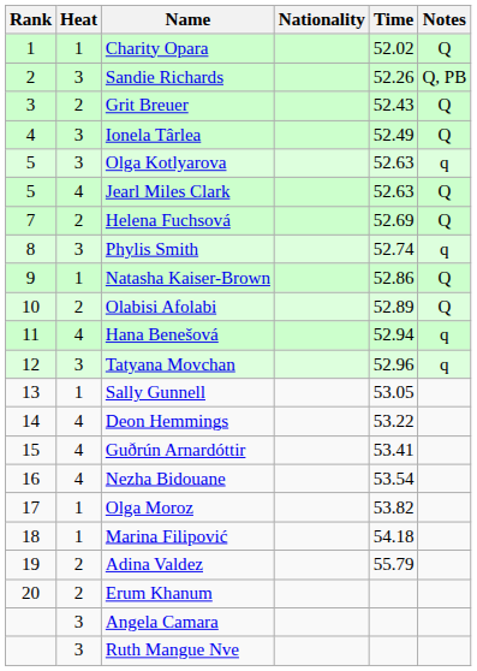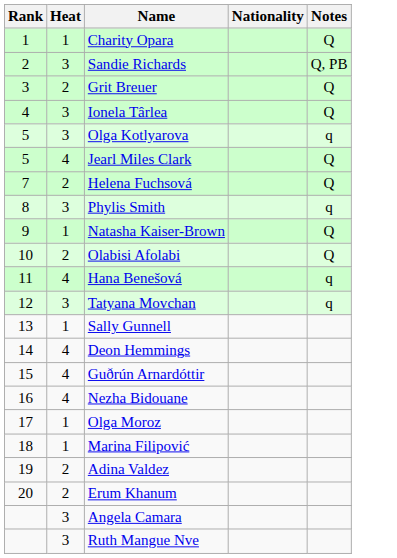 <table class="wikitable sortable" style="text-align:center">
 <tr>
 <th>Rank</th>
 <th>Heat</th>
 <th>Name</th>
 <th>Nationality</th>
-<th>Time</th>
 <th>Notes</th>
 </tr>
 <tr bgcolor=ccffcc>
 <td>1</td>
 <td>1</td>
 <td align="left"><a href='#'>Charity Opara</a></td>
 <td align=left></td>
-<td>52.02</td>
 <td>Q</td>
 </tr>
 <tr bgcolor=ccffcc>
 <td>2</td>
 <td>3</td>
 <td align="left"><a href='#'>Sandie Richards</a></td>
 <td align=left></td>
-<td>52.26</td>
 <td>Q, PB</td>
 </tr>
 <tr bgcolor=ccffcc>
 <td>3</td>
 <td>2</td>
 <td align="left"><a href='#'>Grit Breuer</a></td>
 <td align=left></td>
-<td>52.43</td>
 <td>Q</td>
 </tr>
 <tr bgcolor=ccffcc>
 <td>4</td>
 <td>3</td>
 <td align="left"><a href='#'>Ionela Târlea</a></td>
 <td align=left></td>
-<td>52.49</td>
 <td>Q</td>
 </tr>
 <tr bgcolor=ddffdd>
 <td>5</td>
 <td>3</td>
 <td align="left"><a href='#'>Olga Kotlyarova</a></td>
 <td align=left></td>
-<td>52.63</td>
 <td>q</td>
 </tr>
 <tr bgcolor=ccffcc>
 <td>5</td>
 <td>4</td>
 <td align="left"><a href='#'>Jearl Miles Clark</a></td>
 <td align=left></td>
-<td>52.63</td>
 <td>Q</td>
 </tr>
 <tr bgcolor=ccffcc>
 <td>7</td>
 <td>2</td>
 <td align="left"><a href='#'>Helena Fuchsová</a></td>
 <td align=left></td>
-<td>52.69</td>
 <td>Q</td>
 </tr>
 <tr bgcolor=ddffdd>
 <td>8</td>
 <td>3</td>
 <td align="left"><a href='#'>Phylis Smith</a></td>
 <td align=left></td>
-<td>52.74</td>
 <td>q</td>
 </tr>
 <tr bgcolor=ccffcc>
 <td>9</td>
 <td>1</td>
 <td align="left"><a href='#'>Natasha Kaiser-Brown</a></td>
 <td align=left></td>
-<td>52.86</td>
 <td>Q</td>
 </tr>
 <tr bgcolor=ddffdd>
 <td>10</td>
 <td>2</td>
 <td align="left"><a href='#'>Olabisi Afolabi</a></td>
 <td align=left></td>
-<td>52.89</td>
 <td>Q</td>
 </tr>
 <tr bgcolor=ccffcc>
 <td>11</td>
 <td>4</td>
 <td align="left"><a href='#'>Hana Benešová</a></td>
 <td align=left></td>
-<td>52.94</td>
 <td>q</td>
 </tr>
 <tr bgcolor=ddffdd>
 <td>12</td>
 <td>3</td>
 <td align="left"><a href='#'>Tatyana Movchan</a></td>
 <td align=left></td>
-<td>52.96</td>
 <td>q</td>
 </tr>
 <tr>
 <td>13</td>
 <td>1</td>
 <td align="left"><a href='#'>Sally Gunnell</a></td>
 <td align=left></td>
-<td>53.05</td>
 <td></td>
 </tr>
 <tr>
 <td>14</td>
 <td>4</td>
 <td align="left"><a href='#'>Deon Hemmings</a></td>
 <td align=left></td>
-<td>53.22</td>
 <td></td>
 </tr>
 <tr>
 <td>15</td>
 <td>4</td>
 <td align="left"><a href='#'>Guðrún Arnardóttir</a></td>
 <td align=left></td>
-<td>53.41</td>
 <td></td>
 </tr>
 <tr>
 <td>16</td>
 <td>4</td>
 <td align="left"><a href='#'>Nezha Bidouane</a></td>
 <td align=left></td>
-<td>53.54</td>
 <td></td>
 </tr>
 <tr>
 <td>17</td>
 <td>1</td>
 <td align="left"><a href='#'>Olga Moroz</a></td>
 <td align=left></td>
-<td>53.82</td>
 <td></td>
 </tr>
 <tr>
 <td>18</td>
 <td>1</td>
 <td align="left"><a href='#'>Marina Filipović</a></td>
 <td align=left></td>
-<td>54.18</td>
 <td></td>
 </tr>
 <tr>
 <td>19</td>
 <td>2</td>
 <td align="left"><a href='#'>Adina Valdez</a></td>
 <td align=left></td>
-<td>55.79</td>
 <td></td>
 </tr>
 <tr>
 <td>20</td>
 <td>2</td>
 <td align="left"><a href='#'>Erum Khanum</a></td>
 <td align=left></td>
 <td></td>
-<td></td>
 </tr>
 <tr>
 <td></td>
 <td>3</td>
 <td align="left"><a href='#'>Angela Camara</a></td>
 <td align=left></td>
-<td></td>
 <td></td>
 </tr>
 <tr>
 <td></td>
 <td>3</td>
 <td align="left"><a href='#'>Ruth Mangue Nve</a></td>
 <td align=left></td>
 <td></td>
-<td></td>
 </tr>
 </table>
